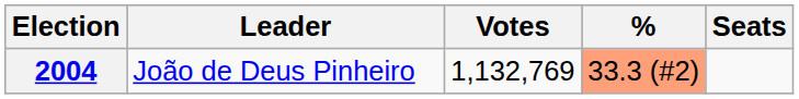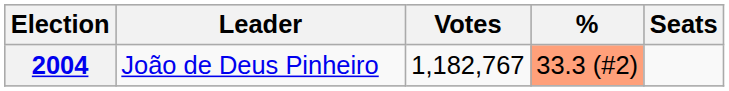 <table class="wikitable" style="text-align:right;">
 <tr>
 <th>Election</th>
 <th width="175px">Leader</th>
 <th width="60px">Votes</th>
 <th>%</th>
 <th>Seats</th>
 </tr>
 <tr>
 <th><a href='#'>2004</a></th>
 <td align=left><a href='#'>João de Deus Pinheiro</a></td>
-<td>1,132,769</td>
+<td>1,182,767</td>
 <td style="background: lightsalmon;">33.3 (#2)</td>
 <td></td>
 </tr>
 </table>
